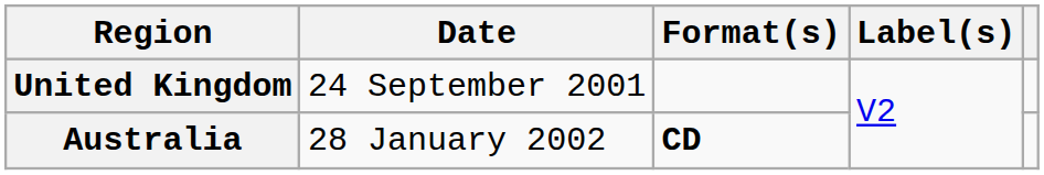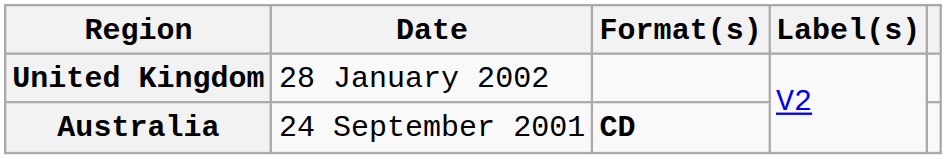 <table class="wikitable plainrowheaders">
 <tr>
 <th>Region</th>
 <th>Date</th>
 <th>Format(s)</th>
 <th>Label(s)</th>
 <th></th>
 </tr>
 <tr>
 <th scope="row">United Kingdom</th>
-<td>24 September 2001</td>
+<td>28 January 2002</td>
 <td></td>
 <td rowspan="2"><a href='#'>V2</a></td>
 <td align="center"></td>
 </tr>
 <tr>
 <th scope="row">Australia</th>
-<td>28 January 2002</td>
+<td>24 September 2001</td>
 <td><strong>CD</strong></td>
 <td align="center"></td>
 </tr>
 </table>
